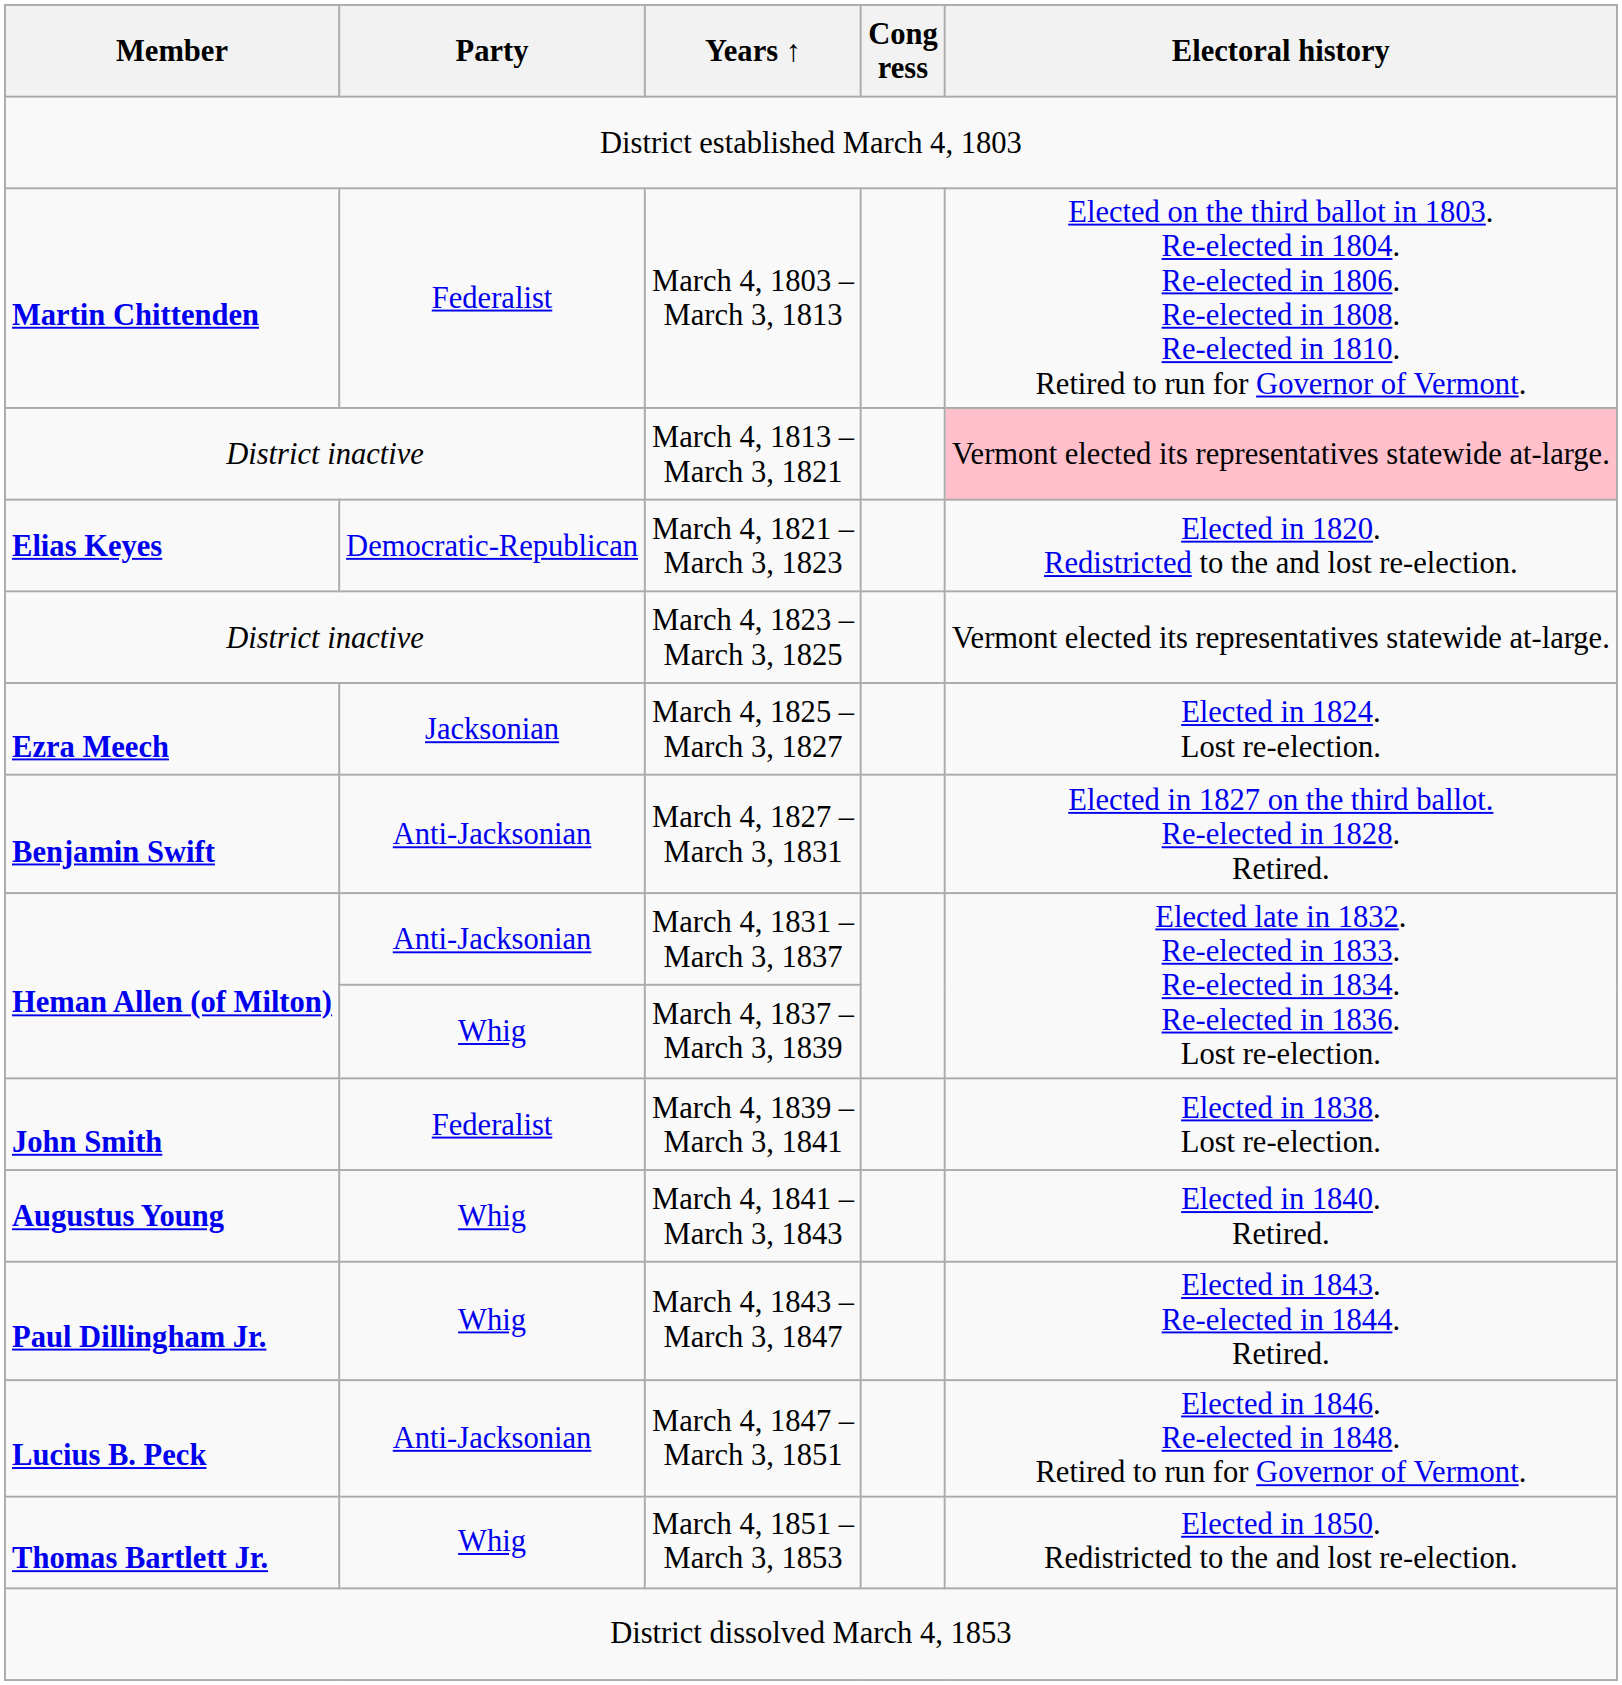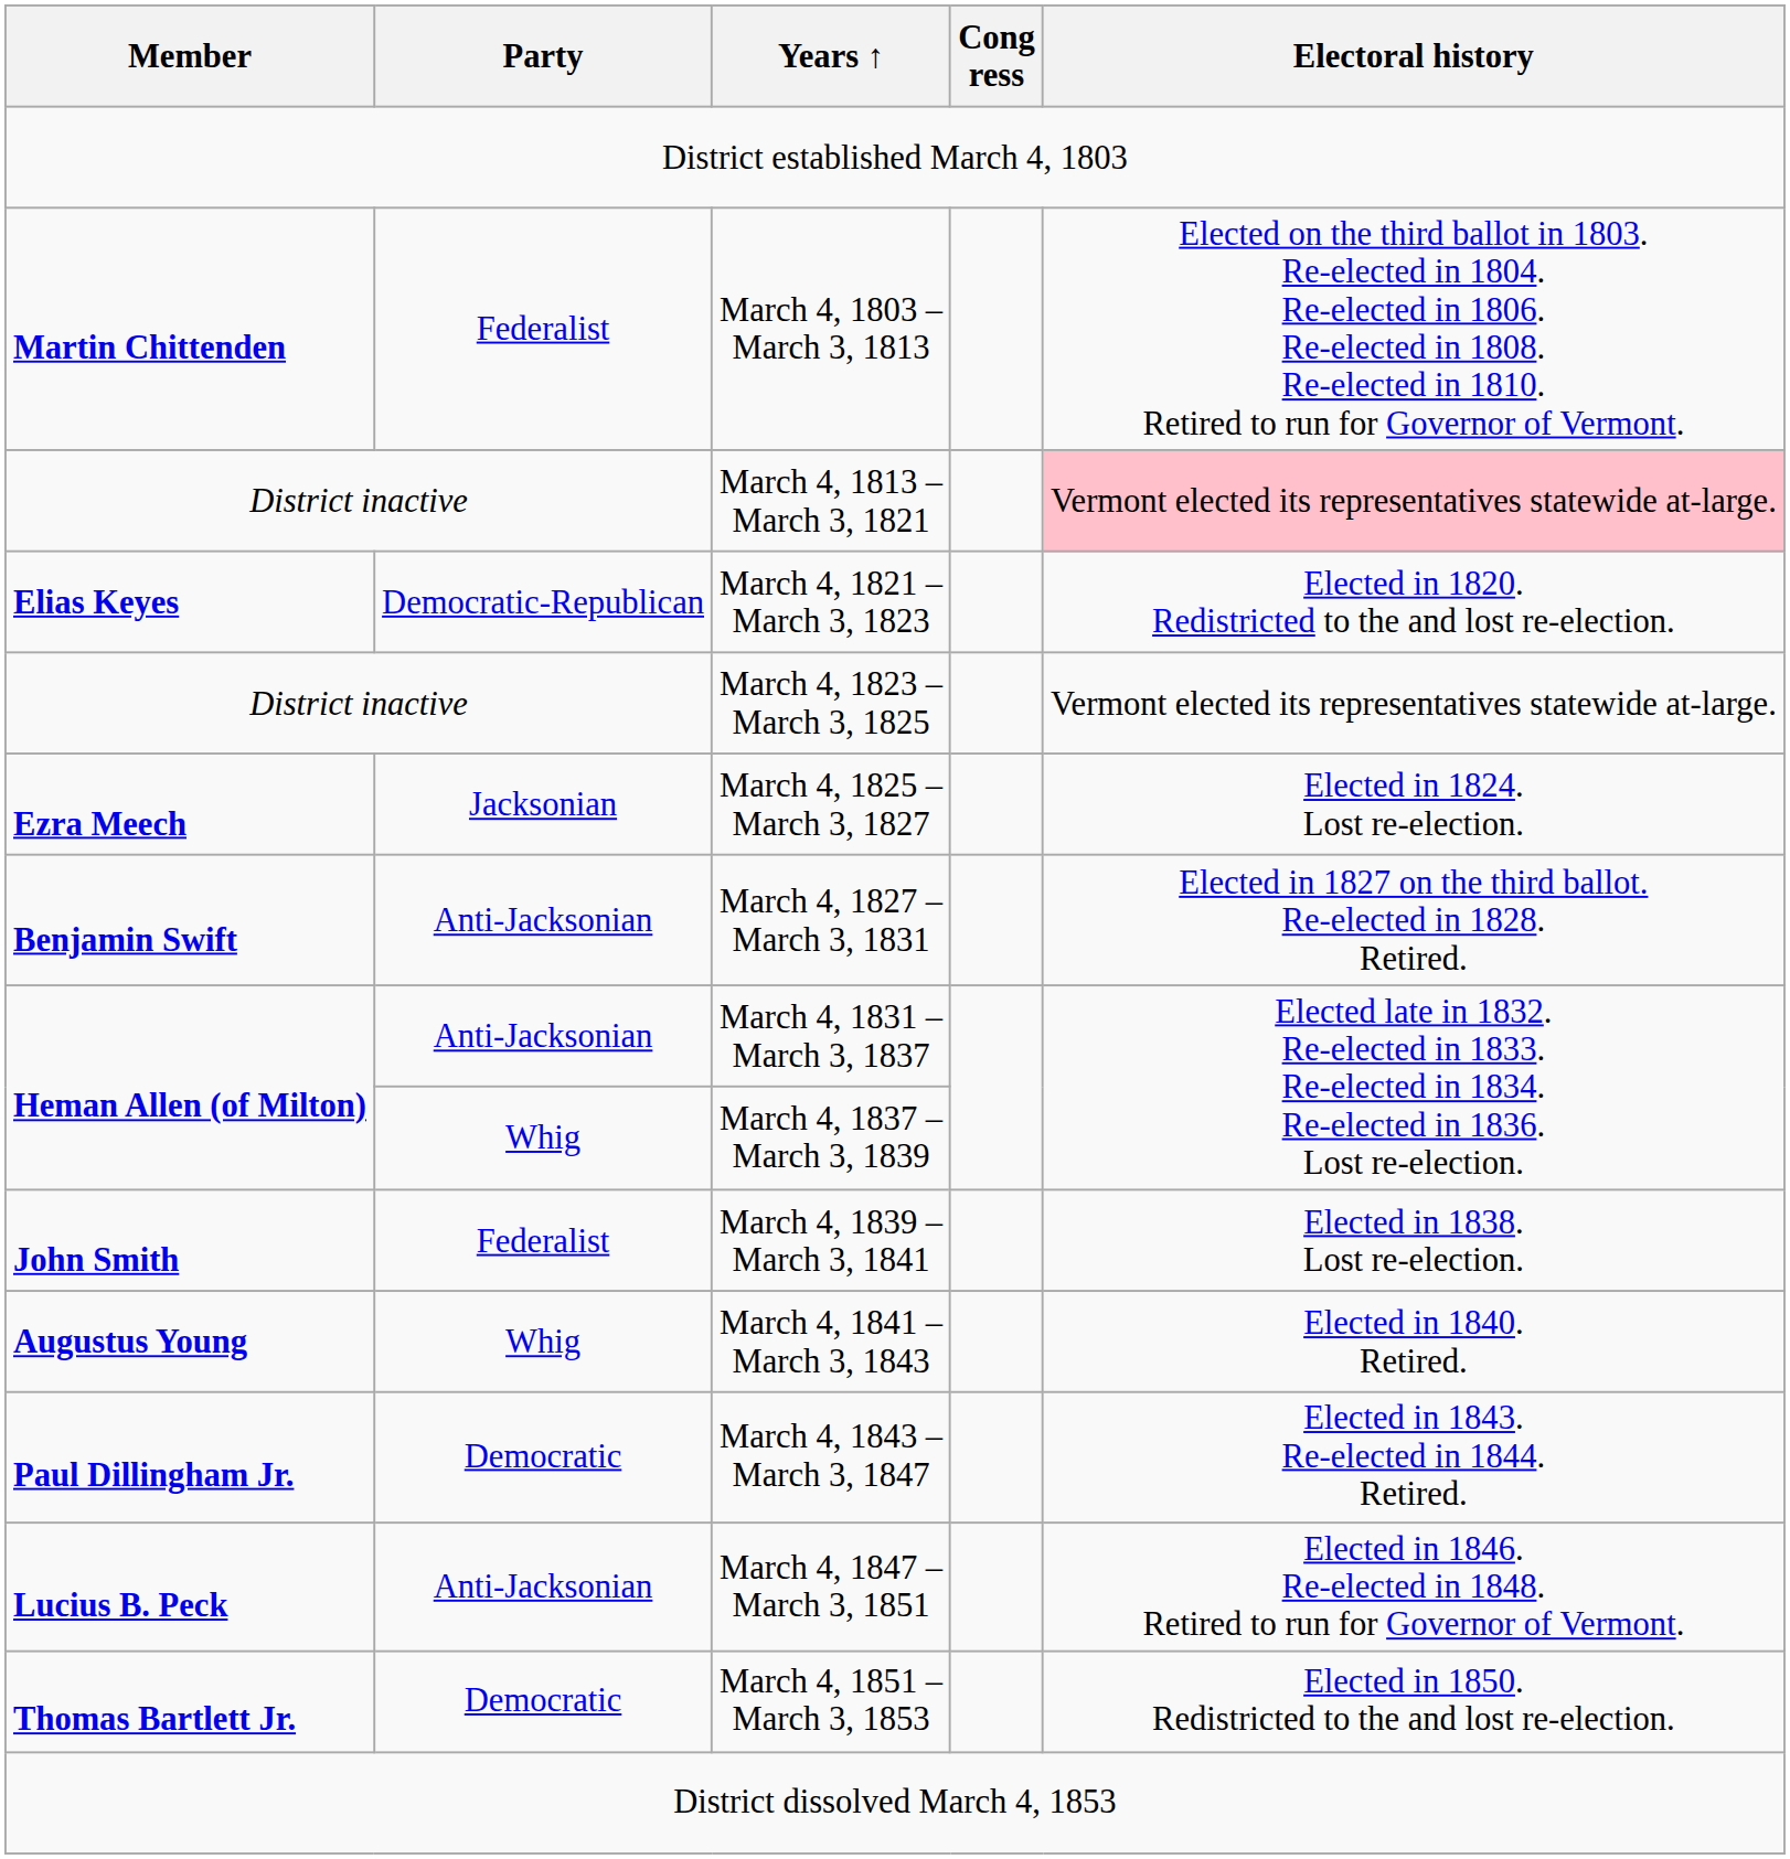 <table class=wikitable style="text-align:center">
 <tr style="height:3em">
 <th>Member</th>
 <th>Party</th>
 <th>Years ↑</th>
 <th>Cong<br>ress</th>
 <th>Electoral history</th>
 </tr>
 <tr style="height:3em">
 <td colspan=5>District established March 4, 1803</td>
 </tr>
 <tr style="height:3em">
 <td align=left><br><strong><a href='#'>Martin Chittenden</a></strong><br></td>
 <td><a href='#'>Federalist</a></td>
 <td nowrap>March 4, 1803 –<br>March 3, 1813</td>
 <td></td>
 <td><a href='#'>Elected on the third ballot in 1803</a>.<br><a href='#'>Re-elected in 1804</a>.<br><a href='#'>Re-elected in 1806</a>.<br><a href='#'>Re-elected in 1808</a>.<br><a href='#'>Re-elected in 1810</a>.<br>Retired to run for <a href='#'>Governor of Vermont</a>.</td>
 </tr>
 <tr style="height:3em">
 <td colspan=2><em>District inactive</em></td>
 <td nowrap>March 4, 1813 –<br>March 3, 1821</td>
 <td></td>
 <td style="background: pink;">Vermont elected its representatives statewide at-large.</td>
 </tr>
 <tr style="height:3em">
 <td align=left><strong><a href='#'>Elias Keyes</a></strong><br></td>
 <td><a href='#'>Democratic-Republican</a></td>
 <td nowrap>March 4, 1821 –<br>March 3, 1823</td>
 <td></td>
 <td><a href='#'>Elected in 1820</a>.<br><a href='#'>Redistricted</a> to the  and lost re-election.</td>
 </tr>
 <tr style="height:3em">
 <td colspan=2><em>District inactive</em></td>
 <td nowrap>March 4, 1823 –<br>March 3, 1825</td>
 <td></td>
 <td>Vermont elected its representatives statewide at-large.</td>
 </tr>
 <tr style="height:3em">
 <td align=left><br><strong><a href='#'>Ezra Meech</a></strong><br></td>
 <td><a href='#'>Jacksonian</a></td>
 <td nowrap>March 4, 1825 –<br>March 3, 1827</td>
 <td></td>
 <td><a href='#'>Elected in 1824</a>.<br>Lost re-election.</td>
 </tr>
 <tr style="height:3em">
 <td align=left><br><strong><a href='#'>Benjamin Swift</a></strong><br></td>
 <td><a href='#'>Anti-Jacksonian</a></td>
 <td nowrap>March 4, 1827 –<br>March 3, 1831</td>
 <td></td>
 <td><a href='#'>Elected in 1827 on the third ballot.</a><br><a href='#'>Re-elected in 1828</a>.<br>Retired.</td>
 </tr>
 <tr style="height:3em">
 <td align=left rowspan=2><br><strong><a href='#'>Heman Allen (of Milton)</a></strong><br></td>
 <td><a href='#'>Anti-Jacksonian</a></td>
 <td nowrap>March 4, 1831 –<br>March 3, 1837</td>
 <td rowspan=2></td>
 <td rowspan=2><a href='#'>Elected late in 1832</a>.<br><a href='#'>Re-elected in 1833</a>.<br><a href='#'>Re-elected in 1834</a>.<br><a href='#'>Re-elected in 1836</a>.<br>Lost re-election.</td>
 </tr>
 <tr style="height:3em">
 <td><a href='#'>Whig</a></td>
 <td nowrap>March 4, 1837 –<br>March 3, 1839</td>
 </tr>
 <tr style="height:3em">
 <td align=left><br><strong><a href='#'>John Smith</a></strong><br></td>
 <td><a href='#'>Federalist</a></td>
 <td nowrap>March 4, 1839 –<br>March 3, 1841</td>
 <td></td>
 <td><a href='#'>Elected in 1838</a>.<br>Lost re-election.</td>
 </tr>
 <tr style="height:3em">
 <td align=left><strong><a href='#'>Augustus Young</a></strong><br></td>
 <td><a href='#'>Whig</a></td>
 <td nowrap>March 4, 1841 –<br>March 3, 1843</td>
 <td></td>
 <td><a href='#'>Elected in 1840</a>.<br>Retired.</td>
 </tr>
 <tr style="height:3em">
 <td align=left><br><strong><a href='#'>Paul Dillingham Jr.</a></strong><br></td>
-<td><a href='#'>Whig</a></td>
+<td><a href='#'>Democratic</a></td>
 <td nowrap>March 4, 1843 –<br>March 3, 1847</td>
 <td></td>
 <td><a href='#'>Elected in 1843</a>.<br><a href='#'>Re-elected in 1844</a>.<br>Retired.</td>
 </tr>
 <tr style="height:3em">
 <td align=left><br><strong><a href='#'>Lucius B. Peck</a></strong><br></td>
 <td><a href='#'>Anti-Jacksonian</a></td>
 <td nowrap>March 4, 1847 –<br>March 3, 1851</td>
 <td></td>
 <td><a href='#'>Elected in 1846</a>.<br><a href='#'>Re-elected in 1848</a>.<br>Retired to run for <a href='#'>Governor of Vermont</a>.</td>
 </tr>
 <tr style="height:3em">
 <td align=left><br><strong><a href='#'>Thomas Bartlett Jr.</a></strong><br></td>
-<td><a href='#'>Whig</a></td>
+<td><a href='#'>Democratic</a></td>
 <td nowrap>March 4, 1851 –<br>March 3, 1853</td>
 <td></td>
 <td><a href='#'>Elected in 1850</a>.<br>Redistricted to the  and lost re-election.</td>
 </tr>
 <tr style="height:3em">
 <td colspan=5>District dissolved March 4, 1853</td>
 </tr>
 </table>
